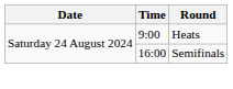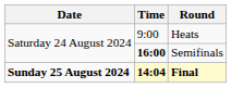 <table class="wikitable">
 <tr>
 <th>Date</th>
 <th>Time</th>
 <th>Round</th>
 </tr>
 <tr>
 <td rowspan=2>Saturday 24 August 2024</td>
 <td>9:00</td>
 <td>Heats</td>
 </tr>
 <tr>
-<td>16:00</td>
+<td><strong>16:00</strong></td>
 <td>Semifinals</td>
 </tr>
+<tr>
+<td><strong>Sunday 25 August 2024</strong></td>
+<td style=background:lemonchiffon><strong>14:04</strong></td>
+<td style=background:lemonchiffon><strong>Final</strong></td>
+</tr>
 </table>
